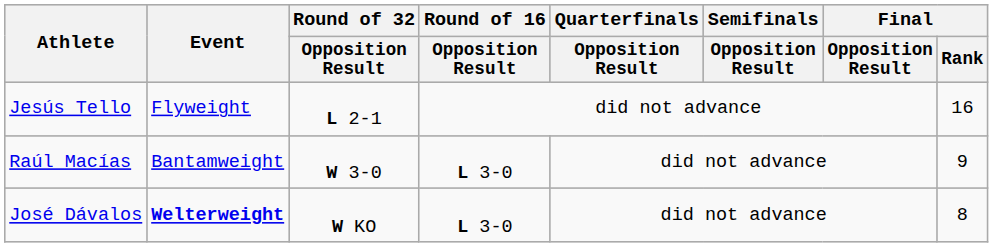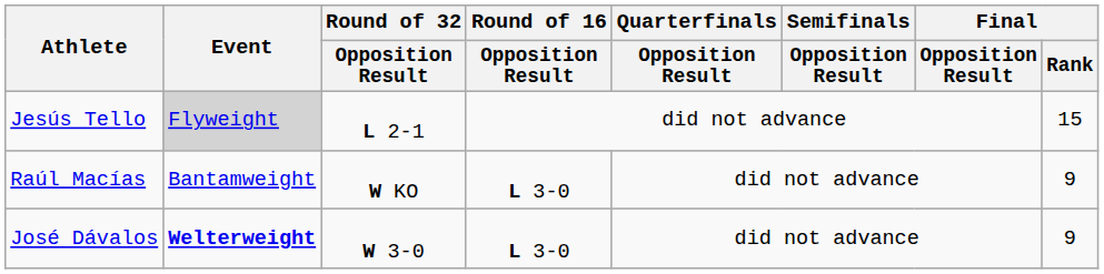 <table class="wikitable" style="font-size:90%">
 <tr>
 <th rowspan="2">Athlete</th>
 <th rowspan="2">Event</th>
 <th>Round of 32</th>
 <th>Round of 16</th>
 <th>Quarterfinals</th>
 <th>Semifinals</th>
 <th colspan=2>Final</th>
 </tr>
 <tr style="font-size:95%">
 <th>Opposition<br>Result</th>
 <th>Opposition<br>Result</th>
 <th>Opposition<br>Result</th>
 <th>Opposition<br>Result</th>
 <th>Opposition<br>Result</th>
 <th>Rank</th>
 </tr>
 <tr align=center>
 <td align=left><a href='#'>Jesús Tello</a></td>
-<td align=left><a href='#'>Flyweight</a></td>
+<td align=left style="background: lightgrey;"><a href='#'>Flyweight</a></td>
 <td><br><strong>L</strong> 2-1</td>
 <td colspan=4>did not advance</td>
-<td>16</td>
+<td>15</td>
 </tr>
 <tr align=center>
 <td align=left><a href='#'>Raúl Macías</a></td>
 <td align=left><a href='#'>Bantamweight</a></td>
-<td><br><strong>W</strong> 3-0</td>
+<td><br><strong>W</strong> KO</td>
 <td><br><strong>L</strong> 3-0</td>
 <td colspan=3>did not advance</td>
 <td>9</td>
 </tr>
 <tr align=center>
 <td align=left><a href='#'>José Dávalos</a></td>
 <td align=left><strong><a href='#'>Welterweight</a></strong></td>
-<td><br><strong>W</strong> KO</td>
+<td><br><strong>W</strong> 3-0</td>
 <td><br><strong>L</strong> 3-0</td>
 <td colspan=3>did not advance</td>
-<td>8</td>
+<td>9</td>
 </tr>
 </table>
